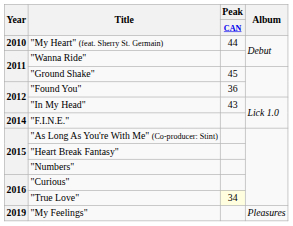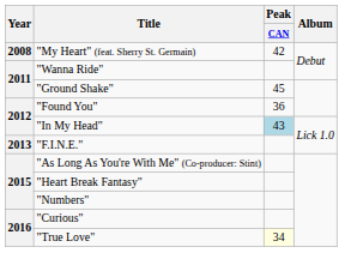 <table class="wikitable plainrowheaders">
 <tr>
 <th scope="col" rowspan="2">Year</th>
 <th scope="col" rowspan="2">Title</th>
 <th scope="col">Peak</th>
 <th scope="col" rowspan="2">Album</th>
 </tr>
 <tr>
 <th style="width:30px;"><small><a href='#'>CAN</a></small></th>
 </tr>
 <tr>
-<th scope="row">2010</th>
+<th scope="row">2008</th>
 <td>"My Heart" <small>(feat. Sherry St. Germain)</small></td>
-<td style="text-align:center;">44</td>
+<td style="text-align:center;">42</td>
 <td style="text-align:left;" rowspan="2"><em>Debut</em></td>
 </tr>
 <tr>
 <th scope="row" rowspan="2">2011</th>
 <td>"Wanna Ride"</td>
 <td></td>
 </tr>
 <tr>
 <td>"Ground Shake"</td>
 <td style="text-align:center;">45</td>
 </tr>
 <tr>
 <th scope="row" rowspan="2">2012</th>
 <td>"Found You"</td>
 <td style="text-align:center;">36</td>
 </tr>
 <tr>
 <td>"In My Head"</td>
-<td style="text-align:center;">43</td>
+<td style="background: lightblue; text-align:center;">43</td>
 <td style="text-align:left;" rowspan="2"><em>Lick 1.0</em></td>
 </tr>
 <tr>
-<th scope="row">2014</th>
+<th scope="row">2013</th>
 <td>"F.I.N.E."</td>
 <td></td>
 </tr>
 <tr>
 <th scope="row" rowspan="3">2015</th>
 <td>"As Long As You're With Me" <small>(Co-producer: Stint)</small></td>
 <td></td>
 </tr>
 <tr>
 <td>"Heart Break Fantasy"</td>
 <td></td>
 </tr>
 <tr>
 <td>"Numbers"</td>
 <td></td>
 </tr>
 <tr>
 <th scope="row" rowspan="2">2016</th>
 <td>"Curious"</td>
 <td></td>
 </tr>
 <tr>
 <td>"True Love"</td>
 <td style="background: lightyellow; text-align:center;">34</td>
 </tr>
-<tr>
-<th scope="row">2019</th>
-<td>"My Feelings"</td>
-<td></td>
-<td><em>Pleasures</em></td>
-</tr>
 </table>
